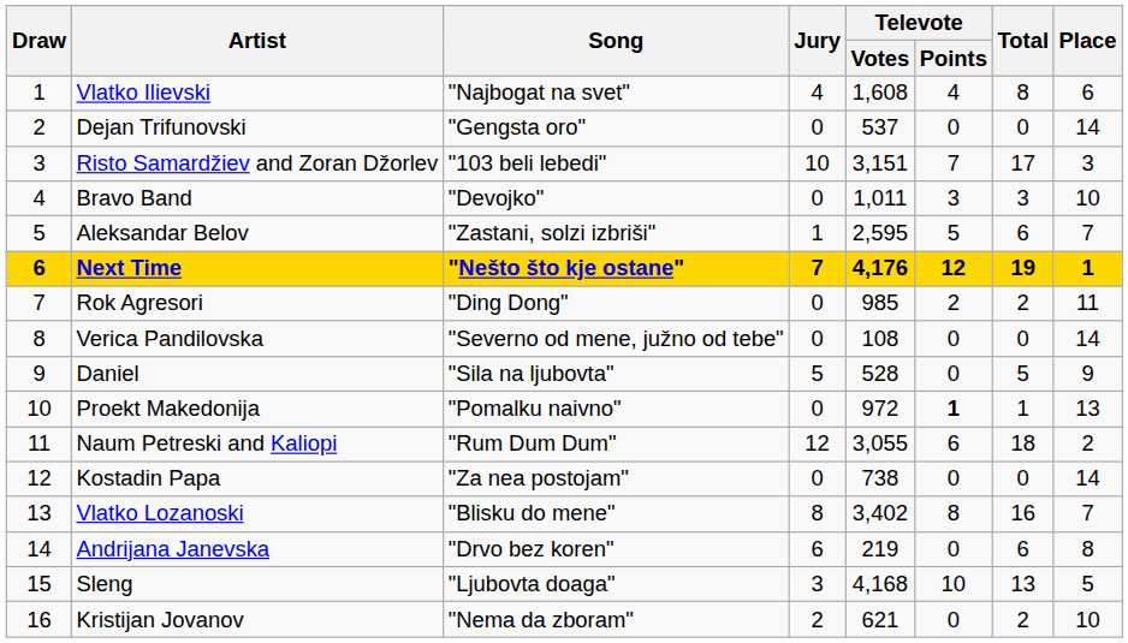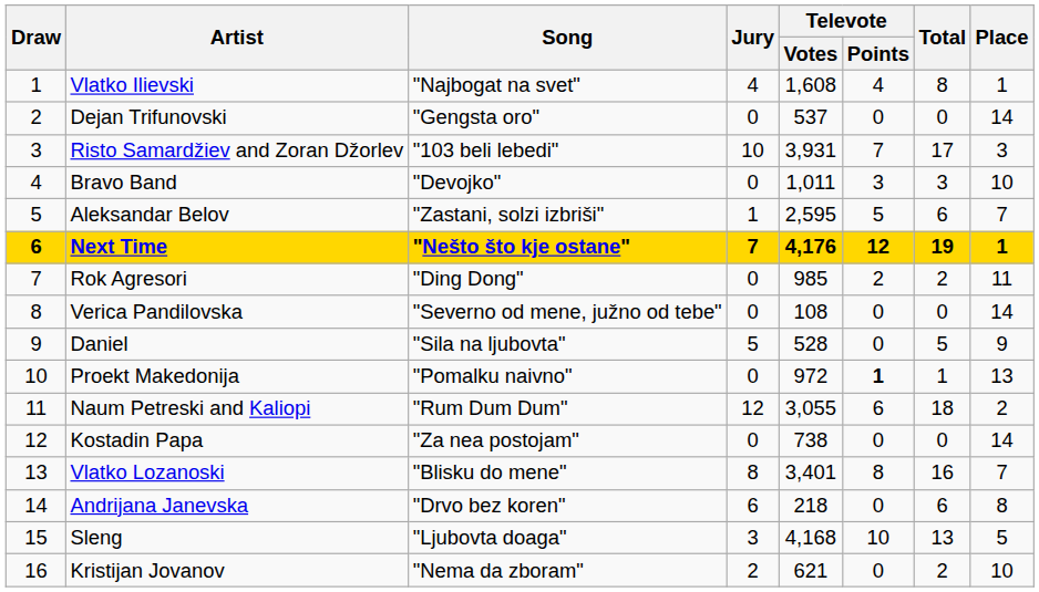 <table class="sortable wikitable" style="margin: 1em auto 1em auto; text-align:center">
 <tr bgcolor="#CCCCCC">
 <th rowspan="2">Draw</th>
 <th rowspan="2">Artist</th>
 <th rowspan="2">Song</th>
 <th rowspan="2">Jury</th>
 <th colspan="2">Televote</th>
 <th rowspan="2">Total</th>
 <th rowspan="2">Place</th>
 </tr>
 <tr>
 <th>Votes</th>
 <th>Points</th>
 </tr>
 <tr>
 <td>1</td>
 <td align="left"><a href='#'>Vlatko Ilievski</a></td>
 <td align="left">"Najbogat na svet"</td>
 <td>4</td>
 <td>1,608</td>
 <td>4</td>
 <td>8</td>
-<td>6</td>
+<td>1</td>
 </tr>
 <tr>
 <td>2</td>
 <td align="left">Dejan Trifunovski</td>
 <td align="left">"Gengsta oro"</td>
 <td>0</td>
 <td>537</td>
 <td>0</td>
 <td>0</td>
 <td>14</td>
 </tr>
 <tr>
 <td>3</td>
 <td align="left"><a href='#'>Risto Samardžiev</a> and Zoran Džorlev</td>
 <td align="left">"103 beli lebedi"</td>
 <td>10</td>
-<td>3,151</td>
+<td>3,931</td>
 <td>7</td>
 <td>17</td>
 <td>3</td>
 </tr>
 <tr>
 <td>4</td>
 <td align="left">Bravo Band</td>
 <td align="left">"Devojko"</td>
 <td>0</td>
 <td>1,011</td>
 <td>3</td>
 <td>3</td>
 <td>10</td>
 </tr>
 <tr>
 <td>5</td>
 <td align="left">Aleksandar Belov</td>
 <td align="left">"Zastani, solzi izbriši"</td>
 <td>1</td>
 <td>2,595</td>
 <td>5</td>
 <td>6</td>
 <td>7</td>
 </tr>
 <tr style="font-weight:bold; background:gold;">
 <td>6</td>
 <td align="left"><a href='#'>Next Time</a></td>
 <td align="left">"<a href='#'>Nešto što kje ostane</a>"</td>
 <td>7</td>
 <td>4,176</td>
 <td>12</td>
 <td>19</td>
 <td>1</td>
 </tr>
 <tr>
 <td>7</td>
 <td align="left">Rok Agresori</td>
 <td align="left">"Ding Dong"</td>
 <td>0</td>
 <td>985</td>
 <td>2</td>
 <td>2</td>
 <td>11</td>
 </tr>
 <tr>
 <td>8</td>
 <td align="left">Verica Pandilovska</td>
 <td align="left">"Severno od mene, južno od tebe"</td>
 <td>0</td>
 <td>108</td>
 <td>0</td>
 <td>0</td>
 <td>14</td>
 </tr>
 <tr>
 <td>9</td>
 <td align="left">Daniel</td>
 <td align="left">"Sila na ljubovta"</td>
 <td>5</td>
 <td>528</td>
 <td>0</td>
 <td>5</td>
 <td>9</td>
 </tr>
 <tr>
 <td>10</td>
 <td align="left">Proekt Makedonija</td>
 <td align="left">"Pomalku naivno"</td>
 <td>0</td>
 <td>972</td>
 <td><strong>1</strong></td>
 <td>1</td>
 <td>13</td>
 </tr>
 <tr>
 <td>11</td>
 <td align="left">Naum Petreski and <a href='#'>Kaliopi</a></td>
 <td align="left">"Rum Dum Dum"</td>
 <td>12</td>
 <td>3,055</td>
 <td>6</td>
 <td>18</td>
 <td>2</td>
 </tr>
 <tr>
 <td>12</td>
 <td align="left">Kostadin Papa</td>
 <td align="left">"Za nea postojam"</td>
 <td>0</td>
 <td>738</td>
 <td>0</td>
 <td>0</td>
 <td>14</td>
 </tr>
 <tr>
 <td>13</td>
 <td align="left"><a href='#'>Vlatko Lozanoski</a></td>
 <td align="left">"Blisku do mene"</td>
 <td>8</td>
-<td>3,402</td>
+<td>3,401</td>
 <td>8</td>
 <td>16</td>
 <td>7</td>
 </tr>
 <tr>
 <td>14</td>
 <td align="left"><a href='#'>Andrijana Janevska</a></td>
 <td align="left">"Drvo bez koren"</td>
 <td>6</td>
-<td>219</td>
+<td>218</td>
 <td>0</td>
 <td>6</td>
 <td>8</td>
 </tr>
 <tr>
 <td>15</td>
 <td align="left">Sleng</td>
 <td align="left">"Ljubovta doaga"</td>
 <td>3</td>
 <td>4,168</td>
 <td>10</td>
 <td>13</td>
 <td>5</td>
 </tr>
 <tr>
 <td>16</td>
 <td align="left">Kristijan Jovanov</td>
 <td align="left">"Nema da zboram"</td>
 <td>2</td>
 <td>621</td>
 <td>0</td>
 <td>2</td>
 <td>10</td>
 </tr>
 </table>
